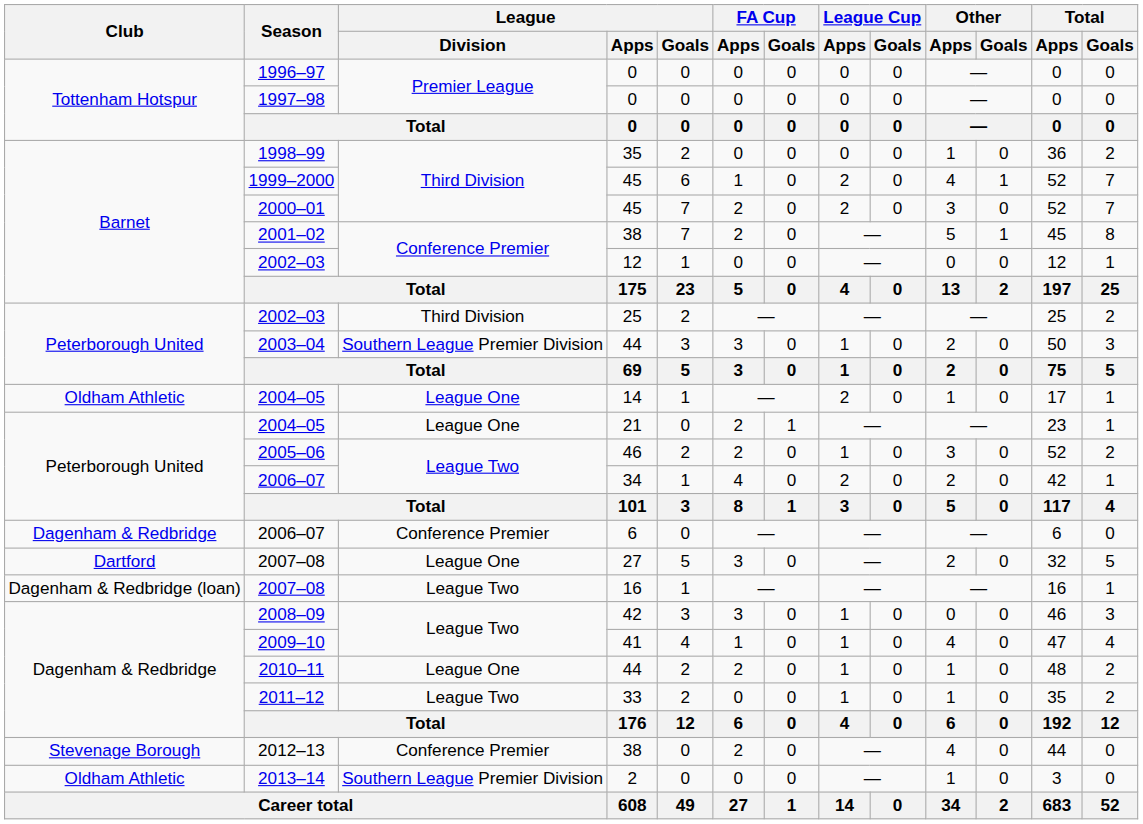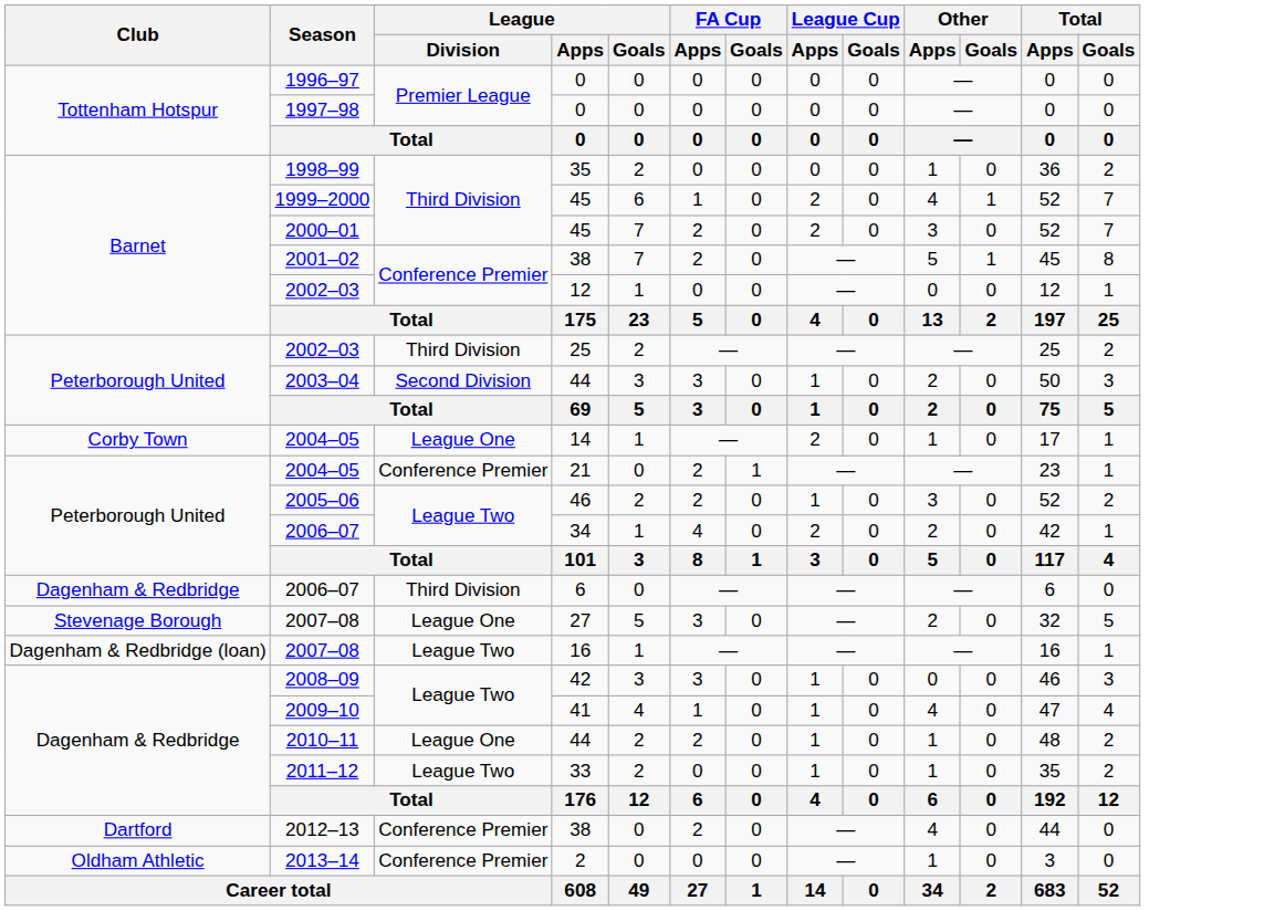 <table class="wikitable" style="text-align:center">
 <tr>
 <th rowspan="2">Club</th>
 <th rowspan="2">Season</th>
 <th colspan="3">League</th>
 <th colspan="2"><a href='#'>FA Cup</a></th>
 <th colspan="2"><a href='#'>League Cup</a></th>
 <th colspan="2">Other</th>
 <th colspan="2">Total</th>
 </tr>
 <tr>
 <th>Division</th>
 <th>Apps</th>
 <th>Goals</th>
 <th>Apps</th>
 <th>Goals</th>
 <th>Apps</th>
 <th>Goals</th>
 <th>Apps</th>
 <th>Goals</th>
 <th>Apps</th>
 <th>Goals</th>
 </tr>
 <tr>
 <td rowspan="3"><a href='#'>Tottenham Hotspur</a></td>
 <td><a href='#'>1996–97</a></td>
 <td rowspan="2"><a href='#'>Premier League</a></td>
 <td>0</td>
 <td>0</td>
 <td>0</td>
 <td>0</td>
 <td>0</td>
 <td>0</td>
 <td colspan="2">—</td>
 <td>0</td>
 <td>0</td>
 </tr>
 <tr>
 <td><a href='#'>1997–98</a></td>
 <td>0</td>
 <td>0</td>
 <td>0</td>
 <td>0</td>
 <td>0</td>
 <td>0</td>
 <td colspan="2">—</td>
 <td>0</td>
 <td>0</td>
 </tr>
 <tr>
 <th colspan="2">Total</th>
 <th>0</th>
 <th>0</th>
 <th>0</th>
 <th>0</th>
 <th>0</th>
 <th>0</th>
 <th colspan="2">—</th>
 <th>0</th>
 <th>0</th>
 </tr>
 <tr>
 <td rowspan="6"><a href='#'>Barnet</a></td>
 <td><a href='#'>1998–99</a></td>
 <td rowspan="3"><a href='#'>Third Division</a></td>
 <td>35</td>
 <td>2</td>
 <td>0</td>
 <td>0</td>
 <td>0</td>
 <td>0</td>
 <td>1</td>
 <td>0</td>
 <td>36</td>
 <td>2</td>
 </tr>
 <tr>
 <td><a href='#'>1999–2000</a></td>
 <td>45</td>
 <td>6</td>
 <td>1</td>
 <td>0</td>
 <td>2</td>
 <td>0</td>
 <td>4</td>
 <td>1</td>
 <td>52</td>
 <td>7</td>
 </tr>
 <tr>
 <td><a href='#'>2000–01</a></td>
 <td>45</td>
 <td>7</td>
 <td>2</td>
 <td>0</td>
 <td>2</td>
 <td>0</td>
 <td>3</td>
 <td>0</td>
 <td>52</td>
 <td>7</td>
 </tr>
 <tr>
 <td><a href='#'>2001–02</a></td>
 <td rowspan="2"><a href='#'>Conference Premier</a></td>
 <td>38</td>
 <td>7</td>
 <td>2</td>
 <td>0</td>
 <td colspan="2">—</td>
 <td>5</td>
 <td>1</td>
 <td>45</td>
 <td>8</td>
 </tr>
 <tr>
 <td><a href='#'>2002–03</a></td>
 <td>12</td>
 <td>1</td>
 <td>0</td>
 <td>0</td>
 <td colspan="2">—</td>
 <td>0</td>
 <td>0</td>
 <td>12</td>
 <td>1</td>
 </tr>
 <tr>
 <th colspan="2">Total</th>
 <th>175</th>
 <th>23</th>
 <th>5</th>
 <th>0</th>
 <th>4</th>
 <th>0</th>
 <th>13</th>
 <th>2</th>
 <th>197</th>
 <th>25</th>
 </tr>
 <tr>
 <td rowspan="3"><a href='#'>Peterborough United</a></td>
 <td><a href='#'>2002–03</a></td>
 <td>Third Division</td>
 <td>25</td>
 <td>2</td>
 <td colspan="2">—</td>
 <td colspan="2">—</td>
 <td colspan="2">—</td>
 <td>25</td>
 <td>2</td>
 </tr>
 <tr>
 <td><a href='#'>2003–04</a></td>
-<td><a href='#'>Southern League</a> Premier Division</td>
+<td><a href='#'>Second Division</a></td>
 <td>44</td>
 <td>3</td>
 <td>3</td>
 <td>0</td>
 <td>1</td>
 <td>0</td>
 <td>2</td>
 <td>0</td>
 <td>50</td>
 <td>3</td>
 </tr>
 <tr>
 <th colspan="2">Total</th>
 <th>69</th>
 <th>5</th>
 <th>3</th>
 <th>0</th>
 <th>1</th>
 <th>0</th>
 <th>2</th>
 <th>0</th>
 <th>75</th>
 <th>5</th>
 </tr>
 <tr>
-<td><a href='#'>Oldham Athletic</a></td>
+<td><a href='#'>Corby Town</a></td>
 <td><a href='#'>2004–05</a></td>
 <td><a href='#'>League One</a></td>
 <td>14</td>
 <td>1</td>
 <td colspan="2">—</td>
 <td>2</td>
 <td>0</td>
 <td>1</td>
 <td>0</td>
 <td>17</td>
 <td>1</td>
 </tr>
 <tr>
 <td rowspan="4">Peterborough United</td>
 <td><a href='#'>2004–05</a></td>
-<td>League One</td>
+<td>Conference Premier</td>
 <td>21</td>
 <td>0</td>
 <td>2</td>
 <td>1</td>
 <td colspan="2">—</td>
 <td colspan="2">—</td>
 <td>23</td>
 <td>1</td>
 </tr>
 <tr>
 <td><a href='#'>2005–06</a></td>
 <td rowspan="2"><a href='#'>League Two</a></td>
 <td>46</td>
 <td>2</td>
 <td>2</td>
 <td>0</td>
 <td>1</td>
 <td>0</td>
 <td>3</td>
 <td>0</td>
 <td>52</td>
 <td>2</td>
 </tr>
 <tr>
 <td><a href='#'>2006–07</a></td>
 <td>34</td>
 <td>1</td>
 <td>4</td>
 <td>0</td>
 <td>2</td>
 <td>0</td>
 <td>2</td>
 <td>0</td>
 <td>42</td>
 <td>1</td>
 </tr>
 <tr>
 <th colspan="2">Total</th>
 <th>101</th>
 <th>3</th>
 <th>8</th>
 <th>1</th>
 <th>3</th>
 <th>0</th>
 <th>5</th>
 <th>0</th>
 <th>117</th>
 <th>4</th>
 </tr>
 <tr>
 <td><a href='#'>Dagenham & Redbridge</a></td>
 <td>2006–07</td>
-<td>Conference Premier</td>
+<td>Third Division</td>
 <td>6</td>
 <td>0</td>
 <td colspan="2">—</td>
 <td colspan="2">—</td>
 <td colspan="2">—</td>
 <td>6</td>
 <td>0</td>
 </tr>
 <tr>
-<td><a href='#'>Dartford</a></td>
+<td><a href='#'>Stevenage Borough</a></td>
 <td>2007–08</td>
 <td>League One</td>
 <td>27</td>
 <td>5</td>
 <td>3</td>
 <td>0</td>
 <td colspan="2">—</td>
 <td>2</td>
 <td>0</td>
 <td>32</td>
 <td>5</td>
 </tr>
 <tr>
 <td>Dagenham & Redbridge (loan)</td>
 <td><a href='#'>2007–08</a></td>
 <td>League Two</td>
 <td>16</td>
 <td>1</td>
 <td colspan="2">—</td>
 <td colspan="2">—</td>
 <td colspan="2">—</td>
 <td>16</td>
 <td>1</td>
 </tr>
 <tr>
 <td rowspan="5">Dagenham & Redbridge</td>
 <td><a href='#'>2008–09</a></td>
 <td rowspan="2">League Two</td>
 <td>42</td>
 <td>3</td>
 <td>3</td>
 <td>0</td>
 <td>1</td>
 <td>0</td>
 <td>0</td>
 <td>0</td>
 <td>46</td>
 <td>3</td>
 </tr>
 <tr>
 <td><a href='#'>2009–10</a></td>
 <td>41</td>
 <td>4</td>
 <td>1</td>
 <td>0</td>
 <td>1</td>
 <td>0</td>
 <td>4</td>
 <td>0</td>
 <td>47</td>
 <td>4</td>
 </tr>
 <tr>
 <td><a href='#'>2010–11</a></td>
 <td>League One</td>
 <td>44</td>
 <td>2</td>
 <td>2</td>
 <td>0</td>
 <td>1</td>
 <td>0</td>
 <td>1</td>
 <td>0</td>
 <td>48</td>
 <td>2</td>
 </tr>
 <tr>
 <td><a href='#'>2011–12</a></td>
 <td>League Two</td>
 <td>33</td>
 <td>2</td>
 <td>0</td>
 <td>0</td>
 <td>1</td>
 <td>0</td>
 <td>1</td>
 <td>0</td>
 <td>35</td>
 <td>2</td>
 </tr>
 <tr>
 <th colspan="2">Total</th>
 <th>176</th>
 <th>12</th>
 <th>6</th>
 <th>0</th>
 <th>4</th>
 <th>0</th>
 <th>6</th>
 <th>0</th>
 <th>192</th>
 <th>12</th>
 </tr>
 <tr>
-<td><a href='#'>Stevenage Borough</a></td>
+<td><a href='#'>Dartford</a></td>
 <td>2012–13</td>
 <td>Conference Premier</td>
 <td>38</td>
 <td>0</td>
 <td>2</td>
 <td>0</td>
 <td colspan="2">—</td>
 <td>4</td>
 <td>0</td>
 <td>44</td>
 <td>0</td>
 </tr>
 <tr>
 <td><a href='#'>Oldham Athletic</a></td>
 <td><a href='#'>2013–14</a></td>
-<td><a href='#'>Southern League</a> Premier Division</td>
+<td>Conference Premier</td>
 <td>2</td>
 <td>0</td>
 <td>0</td>
 <td>0</td>
 <td colspan="2">—</td>
 <td>1</td>
 <td>0</td>
 <td>3</td>
 <td>0</td>
 </tr>
 <tr>
 <th colspan="3">Career total</th>
 <th>608</th>
 <th>49</th>
 <th>27</th>
 <th>1</th>
 <th>14</th>
 <th>0</th>
 <th>34</th>
 <th>2</th>
 <th>683</th>
 <th>52</th>
 </tr>
 </table>
